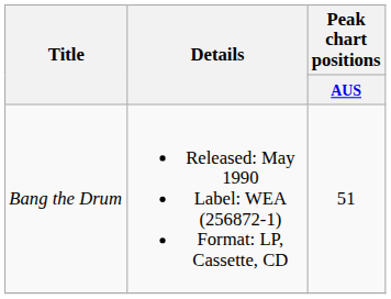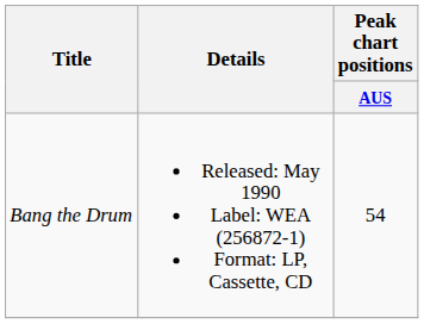 <table class="wikitable" style="text-align:center;">
 <tr>
 <th rowspan="2" style="width:100px;">Title</th>
 <th rowspan="2" style="width:150px;">Details</th>
 <th colspan="1">Peak chart positions</th>
 </tr>
 <tr>
 <th style="width:35px;"><small><a href='#'>AUS</a></small><br></th>
 </tr>
 <tr>
 <td style="text-align:left;"><em>Bang the Drum</em></td>
 <td><br><ul><li>Released: May 1990</li><li>Label: WEA (256872-1)</li><li>Format: LP, Cassette, CD</li></ul></td>
-<td>51</td>
+<td>54</td>
 </tr>
 <tr>
 </tr>
 </table>
